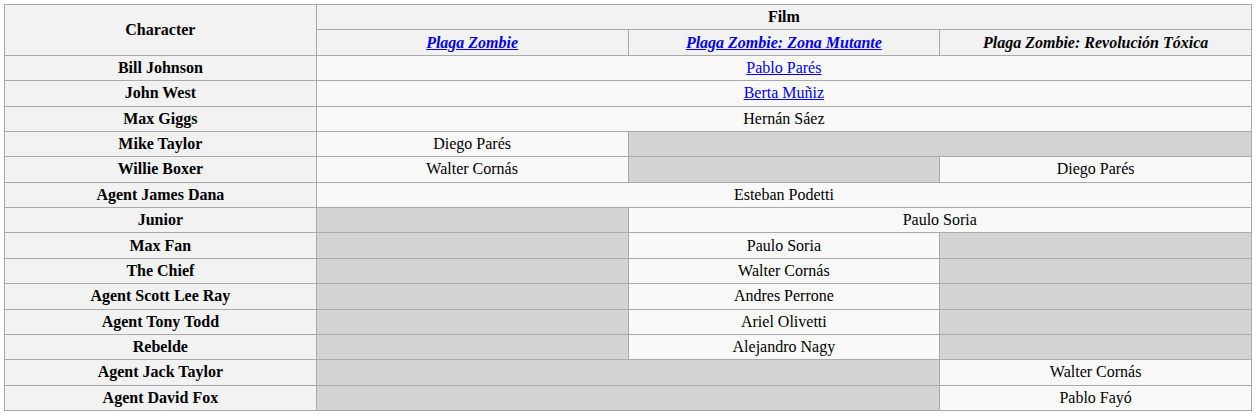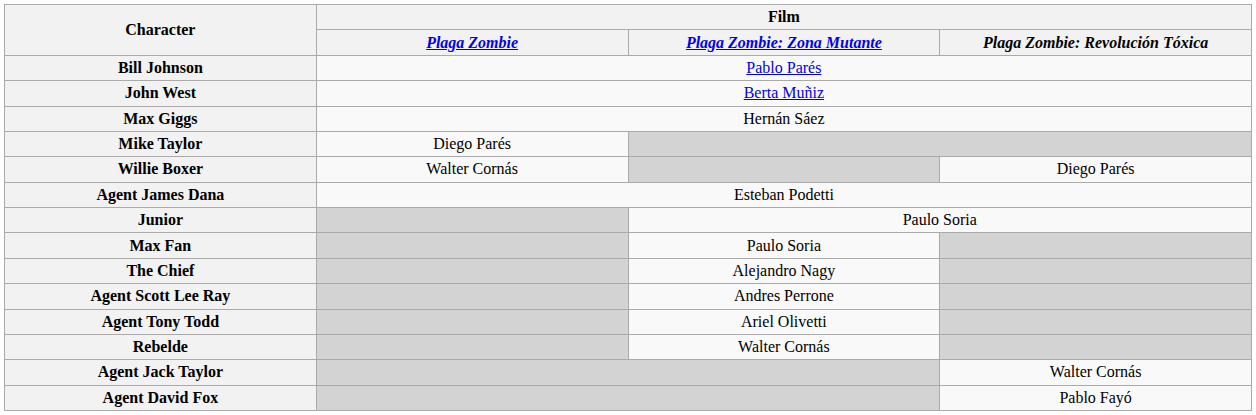 <table class="wikitable collapsible" style="text-align: center; clear: both;">
 <tr>
 <th style="width:16.5%;" rowspan="2">Character</th>
 <th colspan="3">Film</th>
 </tr>
 <tr>
 <th style="width:16.5%;"><em><a href='#'>Plaga Zombie</a></em></th>
 <th style="width:16.5%;"><em><a href='#'>Plaga Zombie: Zona Mutante</a></em></th>
 <th style="width:16.5%;"><em>Plaga Zombie: Revolución Tóxica</em></th>
 </tr>
 <tr>
 <th>Bill Johnson</th>
 <td colspan="3"><a href='#'>Pablo Parés</a></td>
 </tr>
 <tr>
 <th>John West</th>
 <td colspan="3"><a href='#'>Berta Muñiz</a></td>
 </tr>
 <tr>
 <th>Max Giggs</th>
 <td colspan="3">Hernán Sáez</td>
 </tr>
 <tr>
 <th>Mike Taylor</th>
 <td colspan="1">Diego Parés</td>
 <td style="background:lightgrey;" colspan="2"> </td>
 </tr>
 <tr>
 <th>Willie Boxer</th>
 <td>Walter Cornás</td>
 <td style="background:lightgrey;"> </td>
 <td colspan="1">Diego Parés</td>
 </tr>
 <tr>
 <th>Agent James Dana</th>
 <td colspan="3">Esteban Podetti</td>
 </tr>
 <tr>
 <th>Junior</th>
 <td style="background:lightgrey;"> </td>
 <td colspan="2">Paulo Soria</td>
 </tr>
 <tr>
 <th>Max Fan</th>
 <td style="background:lightgrey;"> </td>
 <td>Paulo Soria</td>
 <td style="background:lightgrey;"> </td>
 </tr>
 <tr>
 <th>The Chief</th>
 <td style="background:lightgrey;"> </td>
-<td>Walter Cornás</td>
+<td>Alejandro Nagy</td>
 <td style="background:lightgrey;"> </td>
 </tr>
 <tr>
 <th>Agent Scott Lee Ray</th>
 <td style="background:lightgrey;"> </td>
 <td>Andres Perrone</td>
 <td style="background:lightgrey;"> </td>
 </tr>
 <tr>
 <th>Agent Tony Todd</th>
 <td style="background:lightgrey;"> </td>
 <td>Ariel Olivetti</td>
 <td style="background:lightgrey;"> </td>
 </tr>
 <tr>
 <th>Rebelde</th>
 <td style="background:lightgrey;"> </td>
-<td>Alejandro Nagy</td>
+<td>Walter Cornás</td>
 <td style="background:lightgrey;"> </td>
 </tr>
 <tr>
 <th>Agent Jack Taylor</th>
 <td style="background:lightgrey;" colspan="2"> </td>
 <td>Walter Cornás</td>
 </tr>
 <tr>
 <th>Agent David Fox</th>
 <td style="background:lightgrey;" colspan="2"> </td>
 <td>Pablo Fayó</td>
 </tr>
 </table>
